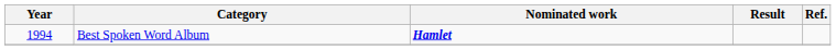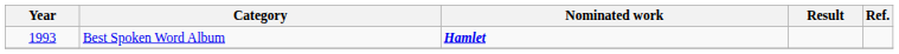 <table class=wikitable>
 <tr>
 <th scope="col" style="width:5em;">Year</th>
 <th scope="col" style="width:26em;">Category</th>
 <th scope="col" style="width:25em;">Nominated work</th>
 <th scope="col" style="width:5em;">Result</th>
 <th>Ref.</th>
 </tr>
 <tr>
-<td style="text-align:center;"><a href='#'>1994</a></td>
+<td style="text-align:center;"><a href='#'>1993</a></td>
 <td><a href='#'>Best Spoken Word Album</a></td>
 <td><strong><em><a href='#'>Hamlet</a></em></strong></td>
 <td></td>
 <td style="text-align:center;"></td>
 </tr>
 <tr>
 </tr>
 </table>
